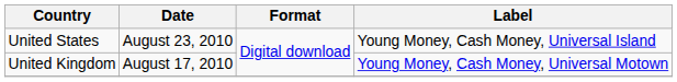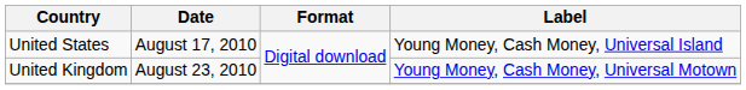 <table class="wikitable" border="1">
 <tr>
 <th scope="col">Country</th>
 <th scope="col">Date</th>
 <th scope="col">Format</th>
 <th scope="col">Label</th>
 </tr>
 <tr>
 <td>United States</td>
-<td>August 23, 2010</td>
+<td>August 17, 2010</td>
 <td rowspan="2"><a href='#'>Digital download</a></td>
 <td>Young Money, Cash Money, <a href='#'>Universal Island</a></td>
 </tr>
 <tr>
 <td>United Kingdom</td>
-<td>August 17, 2010</td>
+<td>August 23, 2010</td>
 <td><a href='#'>Young Money</a>, <a href='#'>Cash Money</a>, <a href='#'>Universal Motown</a></td>
 </tr>
 <tr>
 </tr>
 </table>
